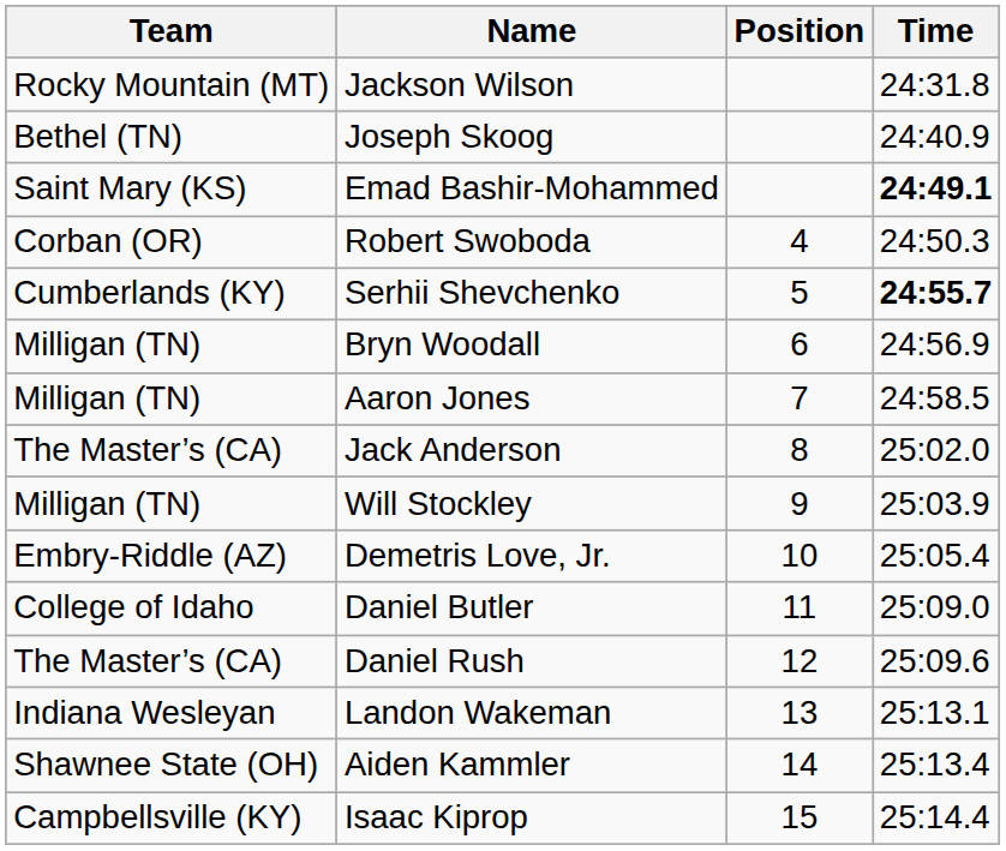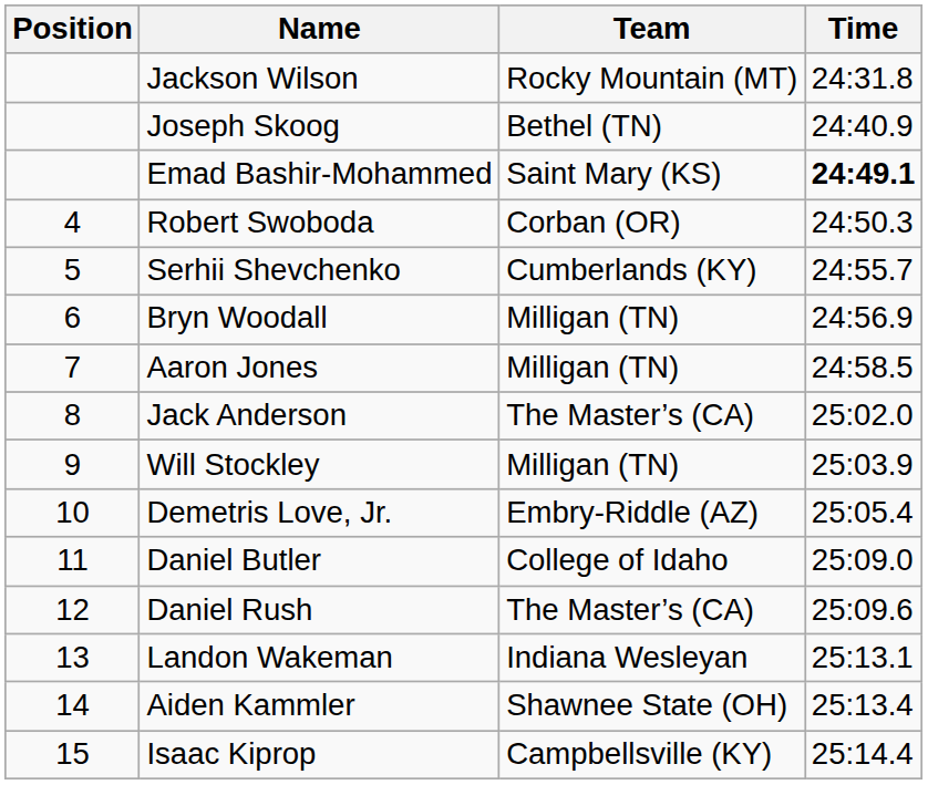 <table class="wikitable sortable">
 <tr>
+<th>Position</th>
+<th>Name</th>
 <th>Team</th>
-<th>Name</th>
-<th>Position</th>
 <th>Time</th>
 </tr>
 <tr>
+<td align=center></td>
+<td>Jackson Wilson</td>
 <td>Rocky Mountain (MT)</td>
-<td>Jackson Wilson</td>
-<td align=center></td>
 <td>24:31.8</td>
 </tr>
 <tr>
+<td align=center></td>
+<td>Joseph Skoog</td>
 <td>Bethel (TN)</td>
-<td>Joseph Skoog</td>
-<td align=center></td>
 <td>24:40.9</td>
 </tr>
 <tr>
+<td align=center></td>
+<td>Emad Bashir-Mohammed</td>
 <td>Saint Mary (KS)</td>
-<td>Emad Bashir-Mohammed</td>
-<td align=center></td>
 <td><strong>24:49.1</strong></td>
 </tr>
 <tr>
+<td align=center>4</td>
+<td>Robert Swoboda</td>
 <td>Corban (OR)</td>
-<td>Robert Swoboda</td>
-<td align=center>4</td>
 <td>24:50.3</td>
 </tr>
 <tr>
+<td align=center>5</td>
+<td>Serhii Shevchenko</td>
 <td>Cumberlands (KY)</td>
-<td>Serhii Shevchenko</td>
-<td align=center>5</td>
-<td><strong>24:55.7</strong></td>
+<td>24:55.7</td>
 </tr>
 <tr>
+<td align=center>6</td>
+<td>Bryn Woodall</td>
 <td>Milligan (TN)</td>
-<td>Bryn Woodall</td>
-<td align=center>6</td>
 <td>24:56.9</td>
 </tr>
 <tr>
+<td align=center>7</td>
+<td>Aaron Jones</td>
 <td>Milligan (TN)</td>
-<td>Aaron Jones</td>
-<td align=center>7</td>
 <td>24:58.5</td>
 </tr>
 <tr>
+<td align=center>8</td>
+<td>Jack Anderson</td>
 <td>The Master’s (CA)</td>
-<td>Jack Anderson</td>
-<td align=center>8</td>
 <td>25:02.0</td>
 </tr>
 <tr>
+<td align=center>9</td>
+<td>Will Stockley</td>
 <td>Milligan (TN)</td>
-<td>Will Stockley</td>
-<td align=center>9</td>
 <td>25:03.9</td>
 </tr>
 <tr>
+<td align=center>10</td>
+<td>Demetris Love, Jr.</td>
 <td>Embry-Riddle (AZ)</td>
-<td>Demetris Love, Jr.</td>
-<td align=center>10</td>
 <td>25:05.4</td>
 </tr>
 <tr>
+<td align=center>11</td>
+<td>Daniel Butler</td>
 <td>College of Idaho</td>
-<td>Daniel Butler</td>
-<td align=center>11</td>
 <td>25:09.0</td>
 </tr>
 <tr>
+<td align=center>12</td>
+<td>Daniel Rush</td>
 <td>The Master’s (CA)</td>
-<td>Daniel Rush</td>
-<td align=center>12</td>
 <td>25:09.6</td>
 </tr>
 <tr>
+<td align=center>13</td>
+<td>Landon Wakeman</td>
 <td>Indiana Wesleyan</td>
-<td>Landon Wakeman</td>
-<td align=center>13</td>
 <td>25:13.1</td>
 </tr>
 <tr>
+<td align=center>14</td>
+<td>Aiden Kammler</td>
 <td>Shawnee State (OH)</td>
-<td>Aiden Kammler</td>
-<td align=center>14</td>
 <td>25:13.4</td>
 </tr>
 <tr>
+<td align=center>15</td>
+<td>Isaac Kiprop</td>
 <td>Campbellsville (KY)</td>
-<td>Isaac Kiprop</td>
-<td align=center>15</td>
 <td>25:14.4</td>
 </tr>
 </table>
